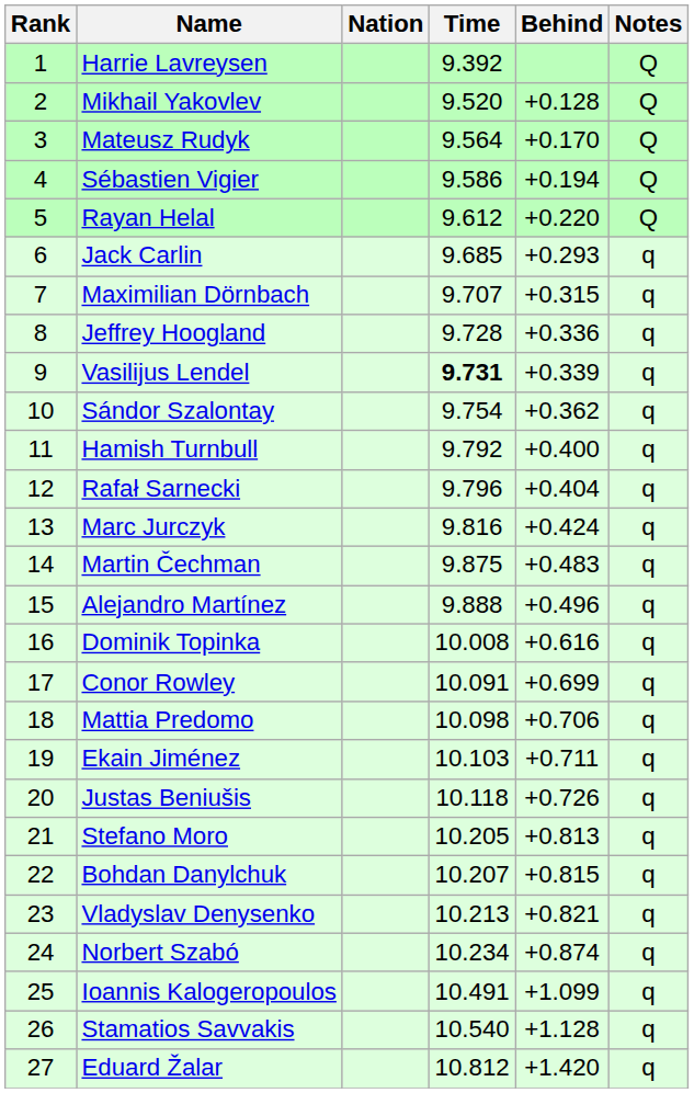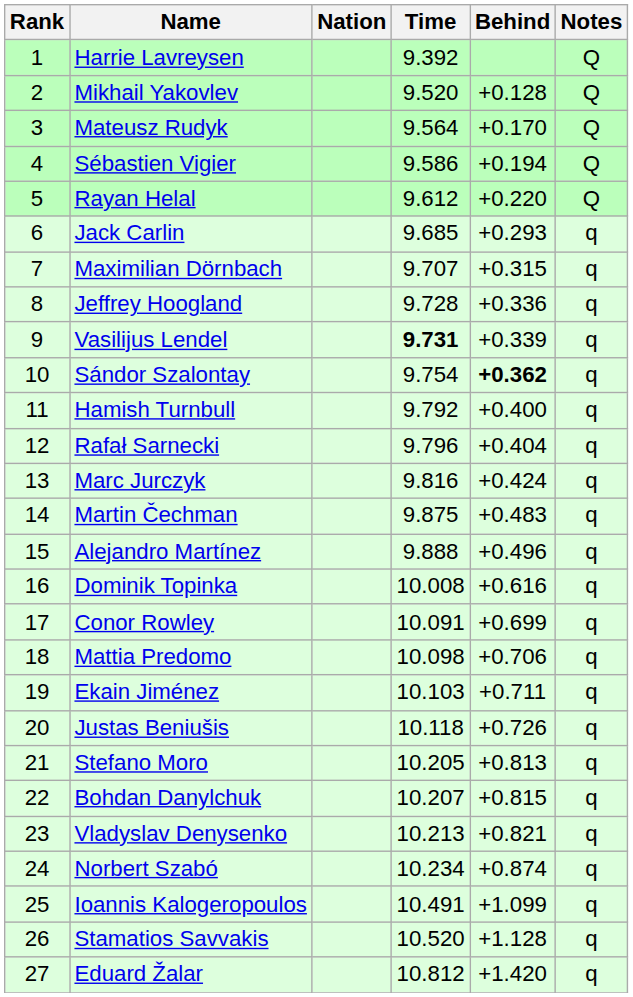 <table class="wikitable sortable" style="text-align:center">
 <tr>
 <th>Rank</th>
 <th>Name</th>
 <th>Nation</th>
 <th>Time</th>
 <th>Behind</th>
 <th>Notes</th>
 </tr>
 <tr bgcolor=bbffbb>
 <td>1</td>
 <td align=left><a href='#'>Harrie Lavreysen</a></td>
 <td align=left></td>
 <td>9.392</td>
 <td></td>
 <td>Q</td>
 </tr>
 <tr bgcolor=bbffbb>
 <td>2</td>
 <td align=left><a href='#'>Mikhail Yakovlev</a></td>
 <td align=left></td>
 <td>9.520</td>
 <td>+0.128</td>
 <td>Q</td>
 </tr>
 <tr bgcolor=bbffbb>
 <td>3</td>
 <td align=left><a href='#'>Mateusz Rudyk</a></td>
 <td align=left></td>
 <td>9.564</td>
 <td>+0.170</td>
 <td>Q</td>
 </tr>
 <tr bgcolor=bbffbb>
 <td>4</td>
 <td align=left><a href='#'>Sébastien Vigier</a></td>
 <td align=left></td>
 <td>9.586</td>
 <td>+0.194</td>
 <td>Q</td>
 </tr>
 <tr bgcolor=bbffbb>
 <td>5</td>
 <td align=left><a href='#'>Rayan Helal</a></td>
 <td align=left></td>
 <td>9.612</td>
 <td>+0.220</td>
 <td>Q</td>
 </tr>
 <tr bgcolor=ddffdd>
 <td>6</td>
 <td align=left><a href='#'>Jack Carlin</a></td>
 <td align=left></td>
 <td>9.685</td>
 <td>+0.293</td>
 <td>q</td>
 </tr>
 <tr bgcolor=ddffdd>
 <td>7</td>
 <td align=left><a href='#'>Maximilian Dörnbach</a></td>
 <td align=left></td>
 <td>9.707</td>
 <td>+0.315</td>
 <td>q</td>
 </tr>
 <tr bgcolor=ddffdd>
 <td>8</td>
 <td align=left><a href='#'>Jeffrey Hoogland</a></td>
 <td align=left></td>
 <td>9.728</td>
 <td>+0.336</td>
 <td>q</td>
 </tr>
 <tr bgcolor=ddffdd>
 <td>9</td>
 <td align=left><a href='#'>Vasilijus Lendel</a></td>
 <td align=left></td>
 <td><strong>9.731</strong></td>
 <td>+0.339</td>
 <td>q</td>
 </tr>
 <tr bgcolor=ddffdd>
 <td>10</td>
 <td align=left><a href='#'>Sándor Szalontay</a></td>
 <td align=left></td>
 <td>9.754</td>
-<td>+0.362</td>
+<td><strong>+0.362</strong></td>
 <td>q</td>
 </tr>
 <tr bgcolor=ddffdd>
 <td>11</td>
 <td align=left><a href='#'>Hamish Turnbull</a></td>
 <td align=left></td>
 <td>9.792</td>
 <td>+0.400</td>
 <td>q</td>
 </tr>
 <tr bgcolor=ddffdd>
 <td>12</td>
 <td align=left><a href='#'>Rafał Sarnecki</a></td>
 <td align=left></td>
 <td>9.796</td>
 <td>+0.404</td>
 <td>q</td>
 </tr>
 <tr bgcolor=ddffdd>
 <td>13</td>
 <td align=left><a href='#'>Marc Jurczyk</a></td>
 <td align=left></td>
 <td>9.816</td>
 <td>+0.424</td>
 <td>q</td>
 </tr>
 <tr bgcolor=ddffdd>
 <td>14</td>
 <td align=left><a href='#'>Martin Čechman</a></td>
 <td align=left></td>
 <td>9.875</td>
 <td>+0.483</td>
 <td>q</td>
 </tr>
 <tr bgcolor=ddffdd>
 <td>15</td>
 <td align=left><a href='#'>Alejandro Martínez</a></td>
 <td align=left></td>
 <td>9.888</td>
 <td>+0.496</td>
 <td>q</td>
 </tr>
 <tr bgcolor=ddffdd>
 <td>16</td>
 <td align=left><a href='#'>Dominik Topinka</a></td>
 <td align=left></td>
 <td>10.008</td>
 <td>+0.616</td>
 <td>q</td>
 </tr>
 <tr bgcolor=ddffdd>
 <td>17</td>
 <td align=left><a href='#'>Conor Rowley</a></td>
 <td align=left></td>
 <td>10.091</td>
 <td>+0.699</td>
 <td>q</td>
 </tr>
 <tr bgcolor=ddffdd>
 <td>18</td>
 <td align=left><a href='#'>Mattia Predomo</a></td>
 <td align=left></td>
 <td>10.098</td>
 <td>+0.706</td>
 <td>q</td>
 </tr>
 <tr bgcolor=ddffdd>
 <td>19</td>
 <td align=left><a href='#'>Ekain Jiménez</a></td>
 <td align=left></td>
 <td>10.103</td>
 <td>+0.711</td>
 <td>q</td>
 </tr>
 <tr bgcolor=ddffdd>
 <td>20</td>
 <td align=left><a href='#'>Justas Beniušis</a></td>
 <td align=left></td>
 <td>10.118</td>
 <td>+0.726</td>
 <td>q</td>
 </tr>
 <tr bgcolor=ddffdd>
 <td>21</td>
 <td align=left><a href='#'>Stefano Moro</a></td>
 <td align=left></td>
 <td>10.205</td>
 <td>+0.813</td>
 <td>q</td>
 </tr>
 <tr bgcolor=ddffdd>
 <td>22</td>
 <td align=left><a href='#'>Bohdan Danylchuk</a></td>
 <td align=left></td>
 <td>10.207</td>
 <td>+0.815</td>
 <td>q</td>
 </tr>
 <tr bgcolor=ddffdd>
 <td>23</td>
 <td align=left><a href='#'>Vladyslav Denysenko</a></td>
 <td align=left></td>
 <td>10.213</td>
 <td>+0.821</td>
 <td>q</td>
 </tr>
 <tr bgcolor=ddffdd>
 <td>24</td>
 <td align=left><a href='#'>Norbert Szabó</a></td>
 <td align=left></td>
 <td>10.234</td>
 <td>+0.874</td>
 <td>q</td>
 </tr>
 <tr bgcolor=ddffdd>
 <td>25</td>
 <td align=left><a href='#'>Ioannis Kalogeropoulos</a></td>
 <td align=left></td>
 <td>10.491</td>
 <td>+1.099</td>
 <td>q</td>
 </tr>
 <tr bgcolor=ddffdd>
 <td>26</td>
 <td align=left><a href='#'>Stamatios Savvakis</a></td>
 <td align=left></td>
-<td>10.540</td>
+<td>10.520</td>
 <td>+1.128</td>
 <td>q</td>
 </tr>
 <tr bgcolor=ddffdd>
 <td>27</td>
 <td align=left><a href='#'>Eduard Žalar</a></td>
 <td align=left></td>
 <td>10.812</td>
 <td>+1.420</td>
 <td>q</td>
 </tr>
 </table>
